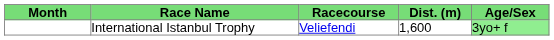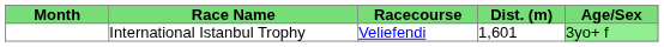 <table class = "sortable" | border="1" cellpadding="0" style="border-collapse: collapse; font-size:90%">
 <tr bgcolor="#77dd77" align="center">
 <th>Month</th>
 <th>Race Name</th>
 <th>Racecourse</th>
 <th>Dist. (m)</th>
 <th>Age/Sex</th>
 </tr>
 <tr>
 <td width=95px></td>
 <td width=230px>International Istanbul Trophy</td>
 <td width=110px><a href='#'>Veliefendi</a></td>
-<td width=80px>1,600</td>
+<td width=80px>1,601</td>
 <td width=85px style="background: lightgreen;">3yo+ f</td>
 </tr>
 </table>
